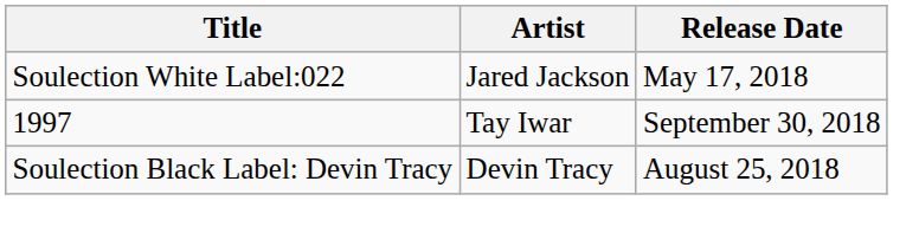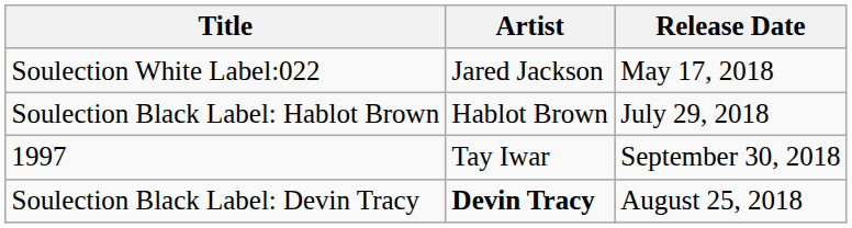 <table class="wikitable">
 <tr>
 <th>Title</th>
 <th>Artist</th>
 <th>Release Date</th>
 </tr>
 <tr>
 <td>Soulection White Label:022</td>
 <td>Jared Jackson</td>
 <td>May 17, 2018</td>
 </tr>
 <tr>
+<td>Soulection Black Label: Hablot Brown</td>
+<td>Hablot Brown</td>
+<td>July 29, 2018</td>
+</tr>
+<tr>
 <td>1997</td>
 <td>Tay Iwar</td>
 <td>September 30, 2018</td>
 </tr>
 <tr>
 <td>Soulection Black Label: Devin Tracy</td>
-<td>Devin Tracy</td>
+<td><strong>Devin Tracy</strong></td>
 <td>August 25, 2018</td>
 </tr>
 </table>
